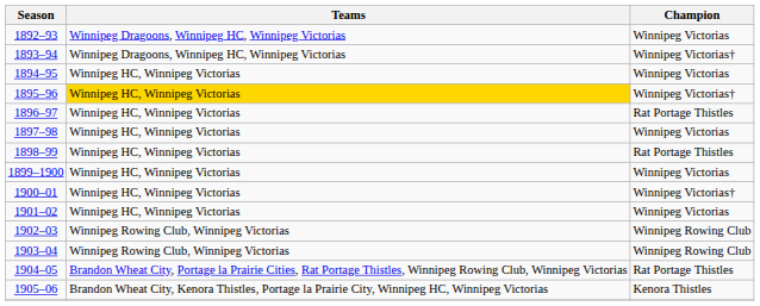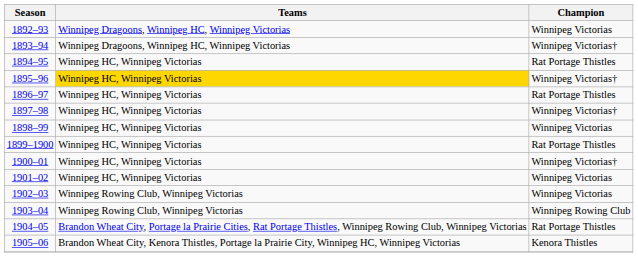 <table class=wikitable>
 <tr>
 <th>Season</th>
 <th>Teams</th>
 <th>Champion</th>
 </tr>
 <tr>
 <td align=center><a href='#'>1892–93</a></td>
 <td><a href='#'>Winnipeg Dragoons</a>, <a href='#'>Winnipeg HC</a>, <a href='#'>Winnipeg Victorias</a></td>
 <td>Winnipeg Victorias</td>
 </tr>
 <tr>
 <td align=center><a href='#'>1893–94</a></td>
 <td>Winnipeg Dragoons, Winnipeg HC, Winnipeg Victorias</td>
 <td>Winnipeg Victorias†</td>
 </tr>
 <tr>
 <td align=center><a href='#'>1894–95</a></td>
 <td>Winnipeg HC, Winnipeg Victorias</td>
-<td>Winnipeg Victorias</td>
+<td>Rat Portage Thistles</td>
 </tr>
 <tr>
 <td align=center><a href='#'>1895–96</a></td>
 <td style="background: gold;">Winnipeg HC, Winnipeg Victorias</td>
 <td>Winnipeg Victorias†</td>
 </tr>
 <tr>
 <td align=center><a href='#'>1896–97</a></td>
 <td>Winnipeg HC, Winnipeg Victorias</td>
 <td>Rat Portage Thistles</td>
 </tr>
 <tr>
 <td align=center><a href='#'>1897–98</a></td>
 <td>Winnipeg HC, Winnipeg Victorias</td>
-<td>Winnipeg Victorias</td>
+<td>Winnipeg Victorias†</td>
 </tr>
 <tr>
 <td align=center><a href='#'>1898–99</a></td>
 <td>Winnipeg HC, Winnipeg Victorias</td>
-<td>Rat Portage Thistles</td>
+<td>Winnipeg Victorias</td>
 </tr>
 <tr>
 <td align=center><a href='#'>1899–1900</a></td>
 <td>Winnipeg HC, Winnipeg Victorias</td>
-<td>Winnipeg Victorias</td>
+<td>Rat Portage Thistles</td>
 </tr>
 <tr>
 <td align=center><a href='#'>1900–01</a></td>
 <td>Winnipeg HC, Winnipeg Victorias</td>
 <td>Winnipeg Victorias†</td>
 </tr>
 <tr>
 <td align=center><a href='#'>1901–02</a></td>
 <td>Winnipeg HC, Winnipeg Victorias</td>
 <td>Winnipeg Victorias</td>
 </tr>
 <tr>
 <td align=center><a href='#'>1902–03</a></td>
 <td>Winnipeg Rowing Club, Winnipeg Victorias</td>
-<td>Winnipeg Rowing Club</td>
+<td>Winnipeg Victorias</td>
 </tr>
 <tr>
 <td align=center><a href='#'>1903–04</a></td>
 <td>Winnipeg Rowing Club, Winnipeg Victorias</td>
 <td>Winnipeg Rowing Club</td>
 </tr>
 <tr>
 <td align=center><a href='#'>1904–05</a></td>
 <td><a href='#'>Brandon Wheat City</a>, <a href='#'>Portage la Prairie Cities</a>, <a href='#'>Rat Portage Thistles</a>, Winnipeg Rowing Club, Winnipeg Victorias</td>
 <td>Rat Portage Thistles</td>
 </tr>
 <tr>
 <td align=center><a href='#'>1905–06</a></td>
 <td>Brandon Wheat City, Kenora Thistles, Portage la Prairie City,  Winnipeg HC, Winnipeg Victorias</td>
 <td>Kenora Thistles</td>
 </tr>
 <tr>
 </tr>
 </table>
